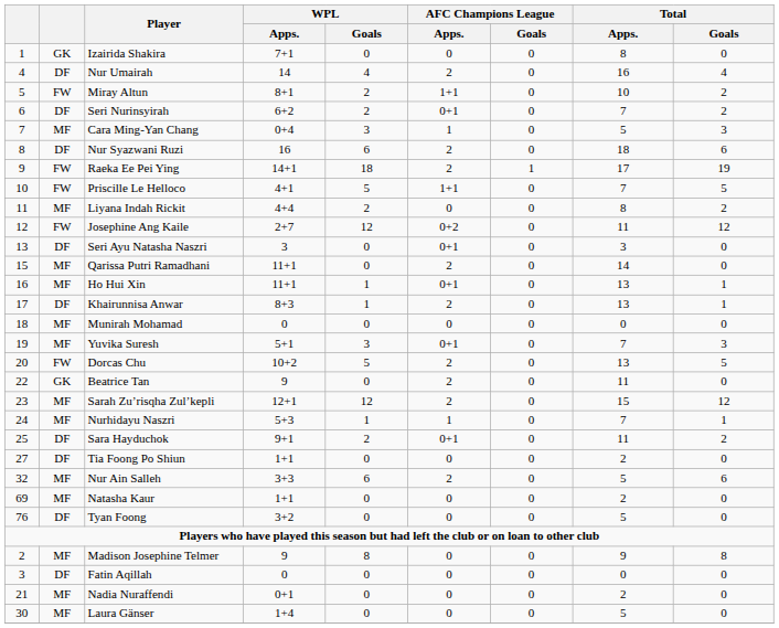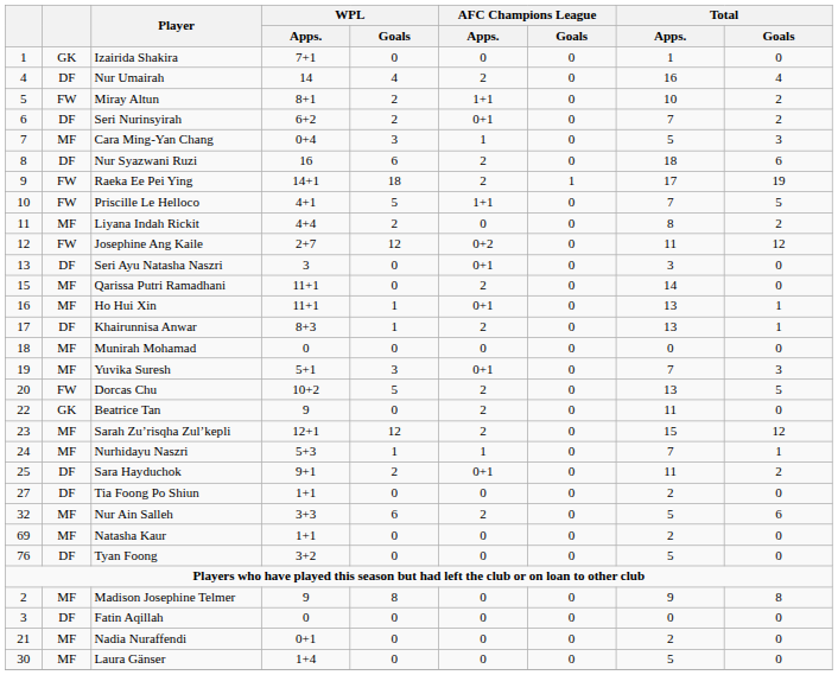 <table class="wikitable" style="text-align:center; font-size:100%; width:80%;">
 <tr>
 <th rowspan=2></th>
 <th rowspan=2></th>
 <th rowspan=2 width="200">Player</th>
 <th colspan=2 width="105">WPL</th>
 <th colspan=2 width="105">AFC Champions League</th>
 <th colspan=2 width="130">Total</th>
 </tr>
 <tr>
 <th>Apps.</th>
 <th> Goals</th>
 <th>Apps.</th>
 <th> Goals</th>
 <th>Apps.</th>
 <th> Goals</th>
 </tr>
 <tr>
 <td>1</td>
 <td>GK</td>
 <td align="left"> Izairida Shakira</td>
 <td>7+1</td>
 <td>0</td>
 <td>0</td>
 <td>0</td>
-<td>8</td>
+<td>1</td>
 <td>0</td>
 </tr>
 <tr>
 <td>4</td>
 <td>DF</td>
 <td align="left"> Nur Umairah</td>
 <td>14</td>
 <td>4</td>
 <td>2</td>
 <td>0</td>
 <td>16</td>
 <td>4</td>
 </tr>
 <tr>
 <td>5</td>
 <td>FW</td>
 <td align="left"> Miray Altun</td>
 <td>8+1</td>
 <td>2</td>
 <td>1+1</td>
 <td>0</td>
 <td>10</td>
 <td>2</td>
 </tr>
 <tr>
 <td>6</td>
 <td>DF</td>
 <td align="left"> Seri Nurinsyirah</td>
 <td>6+2</td>
 <td>2</td>
 <td>0+1</td>
 <td>0</td>
 <td>7</td>
 <td>2</td>
 </tr>
 <tr>
 <td>7</td>
 <td>MF</td>
 <td align="left"> Cara Ming-Yan Chang</td>
 <td>0+4</td>
 <td>3</td>
 <td>1</td>
 <td>0</td>
 <td>5</td>
 <td>3</td>
 </tr>
 <tr>
 <td>8</td>
 <td>DF</td>
 <td align="left"> Nur Syazwani Ruzi</td>
 <td>16</td>
 <td>6</td>
 <td>2</td>
 <td>0</td>
 <td>18</td>
 <td>6</td>
 </tr>
 <tr>
 <td>9</td>
 <td>FW</td>
 <td align="left"> Raeka Ee Pei Ying</td>
 <td>14+1</td>
 <td>18</td>
 <td>2</td>
 <td>1</td>
 <td>17</td>
 <td>19</td>
 </tr>
 <tr>
 <td>10</td>
 <td>FW</td>
 <td align="left"> Priscille Le Helloco</td>
 <td>4+1</td>
 <td>5</td>
 <td>1+1</td>
 <td>0</td>
 <td>7</td>
 <td>5</td>
 </tr>
 <tr>
 <td>11</td>
 <td>MF</td>
 <td align="left"> Liyana Indah Rickit</td>
 <td>4+4</td>
 <td>2</td>
 <td>0</td>
 <td>0</td>
 <td>8</td>
 <td>2</td>
 </tr>
 <tr>
 <td>12</td>
 <td>FW</td>
 <td align="left"> Josephine Ang Kaile</td>
 <td>2+7</td>
 <td>12</td>
 <td>0+2</td>
 <td>0</td>
 <td>11</td>
 <td>12</td>
 </tr>
 <tr>
 <td>13</td>
 <td>DF</td>
 <td align="left"> Seri Ayu Natasha Naszri</td>
 <td>3</td>
 <td>0</td>
 <td>0+1</td>
 <td>0</td>
 <td>3</td>
 <td>0</td>
 </tr>
 <tr>
 <td>15</td>
 <td>MF</td>
 <td align="left"> Qarissa Putri Ramadhani</td>
 <td>11+1</td>
 <td>0</td>
 <td>2</td>
 <td>0</td>
 <td>14</td>
 <td>0</td>
 </tr>
 <tr>
 <td>16</td>
 <td>MF</td>
 <td align="left"> Ho Hui Xin</td>
 <td>11+1</td>
 <td>1</td>
 <td>0+1</td>
 <td>0</td>
 <td>13</td>
 <td>1</td>
 </tr>
 <tr>
 <td>17</td>
 <td>DF</td>
 <td align="left"> Khairunnisa Anwar</td>
 <td>8+3</td>
 <td>1</td>
 <td>2</td>
 <td>0</td>
 <td>13</td>
 <td>1</td>
 </tr>
 <tr>
 <td>18</td>
 <td>MF</td>
 <td align="left"> Munirah Mohamad</td>
 <td>0</td>
 <td>0</td>
 <td>0</td>
 <td>0</td>
 <td>0</td>
 <td>0</td>
 </tr>
 <tr>
 <td>19</td>
 <td>MF</td>
 <td align="left"> Yuvika Suresh</td>
 <td>5+1</td>
 <td>3</td>
 <td>0+1</td>
 <td>0</td>
 <td>7</td>
 <td>3</td>
 </tr>
 <tr>
 <td>20</td>
 <td>FW</td>
 <td align="left"> Dorcas Chu</td>
 <td>10+2</td>
 <td>5</td>
 <td>2</td>
 <td>0</td>
 <td>13</td>
 <td>5</td>
 </tr>
 <tr>
 <td>22</td>
 <td>GK</td>
 <td align="left"> Beatrice Tan</td>
 <td>9</td>
 <td>0</td>
 <td>2</td>
 <td>0</td>
 <td>11</td>
 <td>0</td>
 </tr>
 <tr>
 <td>23</td>
 <td>MF</td>
 <td align="left"> Sarah Zu’risqha Zul’kepli</td>
 <td>12+1</td>
 <td>12</td>
 <td>2</td>
 <td>0</td>
 <td>15</td>
 <td>12</td>
 </tr>
 <tr>
 <td>24</td>
 <td>MF</td>
 <td align="left"> Nurhidayu Naszri</td>
 <td>5+3</td>
 <td>1</td>
 <td>1</td>
 <td>0</td>
 <td>7</td>
 <td>1</td>
 </tr>
 <tr>
 <td>25</td>
 <td>DF</td>
 <td align="left"> Sara Hayduchok</td>
 <td>9+1</td>
 <td>2</td>
 <td>0+1</td>
 <td>0</td>
 <td>11</td>
 <td>2</td>
 </tr>
 <tr>
 <td>27</td>
 <td>DF</td>
 <td align="left"> Tia Foong Po Shiun</td>
 <td>1+1</td>
 <td>0</td>
 <td>0</td>
 <td>0</td>
 <td>2</td>
 <td>0</td>
 </tr>
 <tr>
 <td>32</td>
 <td>MF</td>
 <td align="left"> Nur Ain Salleh</td>
 <td>3+3</td>
 <td>6</td>
 <td>2</td>
 <td>0</td>
 <td>5</td>
 <td>6</td>
 </tr>
 <tr>
 <td>69</td>
 <td>MF</td>
 <td align="left"> Natasha Kaur</td>
 <td>1+1</td>
 <td>0</td>
 <td>0</td>
 <td>0</td>
 <td>2</td>
 <td>0</td>
 </tr>
 <tr>
 <td>76</td>
 <td>DF</td>
 <td align="left"> Tyan Foong</td>
 <td>3+2</td>
 <td>0</td>
 <td>0</td>
 <td>0</td>
 <td>5</td>
 <td>0</td>
 </tr>
 <tr>
 <td colspan="15"><strong>Players who have played this season but had left the club or on loan to other club</strong></td>
 </tr>
 <tr>
 <td>2</td>
 <td>MF</td>
 <td align="left"> Madison Josephine Telmer</td>
 <td>9</td>
 <td>8</td>
 <td>0</td>
 <td>0</td>
 <td>9</td>
 <td>8</td>
 </tr>
 <tr>
 <td>3</td>
 <td>DF</td>
 <td align="left"> Fatin Aqillah</td>
 <td>0</td>
 <td>0</td>
 <td>0</td>
 <td>0</td>
 <td>0</td>
 <td>0</td>
 </tr>
 <tr>
 <td>21</td>
 <td>MF</td>
 <td align="left"> Nadia Nuraffendi</td>
 <td>0+1</td>
 <td>0</td>
 <td>0</td>
 <td>0</td>
 <td>2</td>
 <td>0</td>
 </tr>
 <tr>
 <td>30</td>
 <td>MF</td>
 <td align="left"> Laura Gänser</td>
 <td>1+4</td>
 <td>0</td>
 <td>0</td>
 <td>0</td>
 <td>5</td>
 <td>0</td>
 </tr>
 <tr>
 </tr>
 </table>
